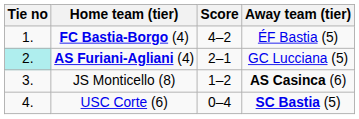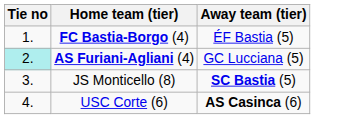 <table class="wikitable" style="text-align: center">
 <tr>
 <th>Tie no</th>
 <th>Home team (tier)</th>
-<th>Score</th>
 <th>Away team (tier)</th>
 </tr>
 <tr>
 <td>1.</td>
 <td><strong><a href='#'>FC Bastia-Borgo</a></strong> (4)</td>
-<td>4–2</td>
 <td><a href='#'>ÉF Bastia</a> (5)</td>
 </tr>
 <tr>
 <td style="background: paleturquoise;">2.</td>
 <td><strong><a href='#'>AS Furiani-Agliani</a></strong> (4)</td>
-<td>2–1</td>
 <td><a href='#'>GC Lucciana</a> (5)</td>
 </tr>
 <tr>
 <td>3.</td>
 <td>JS Monticello (8)</td>
-<td>1–2</td>
-<td><strong>AS Casinca</strong> (6)</td>
+<td><strong><a href='#'>SC Bastia</a></strong> (5)</td>
 </tr>
 <tr>
 <td>4.</td>
 <td><a href='#'>USC Corte</a> (6)</td>
-<td>0–4</td>
-<td><strong><a href='#'>SC Bastia</a></strong> (5)</td>
+<td><strong>AS Casinca</strong> (6)</td>
 </tr>
 </table>
